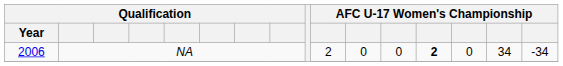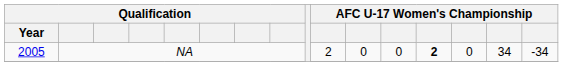 <table class="wikitable" style="text-align: center;">
 <tr>
 <th colspan=8>Qualification</th>
 <th style="width:1%;" rowspan="22"></th>
 <th colspan=7>AFC U-17 Women's Championship</th>
 </tr>
 <tr>
 <th width=50>Year</th>
 <th width=30></th>
 <th width=30></th>
 <th width=30></th>
 <th width=30></th>
 <th width=30></th>
 <th width=30></th>
 <th width=30></th>
 <th width=30></th>
 <th width=30></th>
 <th width=30></th>
 <th width=30></th>
 <th width=30></th>
 <th width=30></th>
 <th width=30></th>
 </tr>
 <tr>
-<td> <a href='#'>2006</a></td>
+<td> <a href='#'>2005</a></td>
 <td colspan=8><em>NA</em></td>
 <td>2</td>
 <td>0</td>
 <td>0</td>
 <td><strong>2</strong></td>
 <td>0</td>
 <td>34</td>
 <td>-34</td>
 </tr>
 <tr>
 </tr>
 </table>
